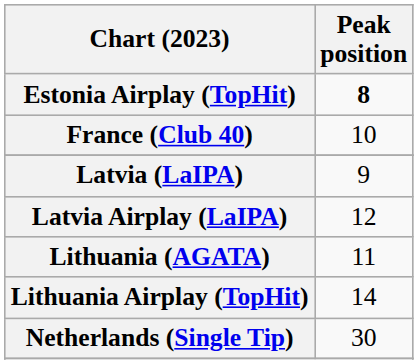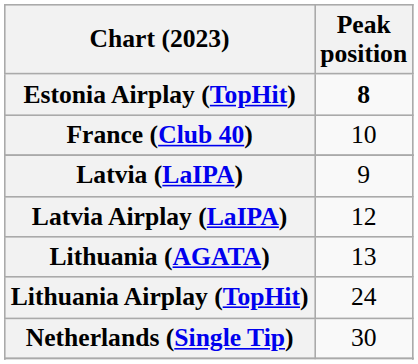 <table class="wikitable sortable plainrowheaders" style="text-align:center">
 <tr>
 <th scope="col">Chart (2023)</th>
 <th scope="col">Peak<br>position</th>
 </tr>
 <tr>
 <th scope="row">Estonia Airplay (<a href='#'>TopHit</a>)</th>
 <td><strong>8</strong></td>
 </tr>
 <tr>
 <th scope="row">France (<a href='#'>Club 40</a>)</th>
 <td>10</td>
 </tr>
 <tr>
 </tr>
 <tr>
 <th scope="row">Latvia (<a href='#'>LaIPA</a>)</th>
 <td>9</td>
 </tr>
 <tr>
 <th scope="row">Latvia Airplay (<a href='#'>LaIPA</a>)</th>
 <td>12</td>
 </tr>
 <tr>
 <th scope="row">Lithuania (<a href='#'>AGATA</a>)</th>
-<td>11</td>
+<td>13</td>
 </tr>
 <tr>
 <th scope="row">Lithuania Airplay (<a href='#'>TopHit</a>)</th>
-<td>14</td>
+<td>24</td>
 </tr>
 <tr>
 <th scope="row">Netherlands (<a href='#'>Single Tip</a>)</th>
 <td>30</td>
 </tr>
 <tr>
 </tr>
 <tr>
 </tr>
 <tr>
 </tr>
 </table>
